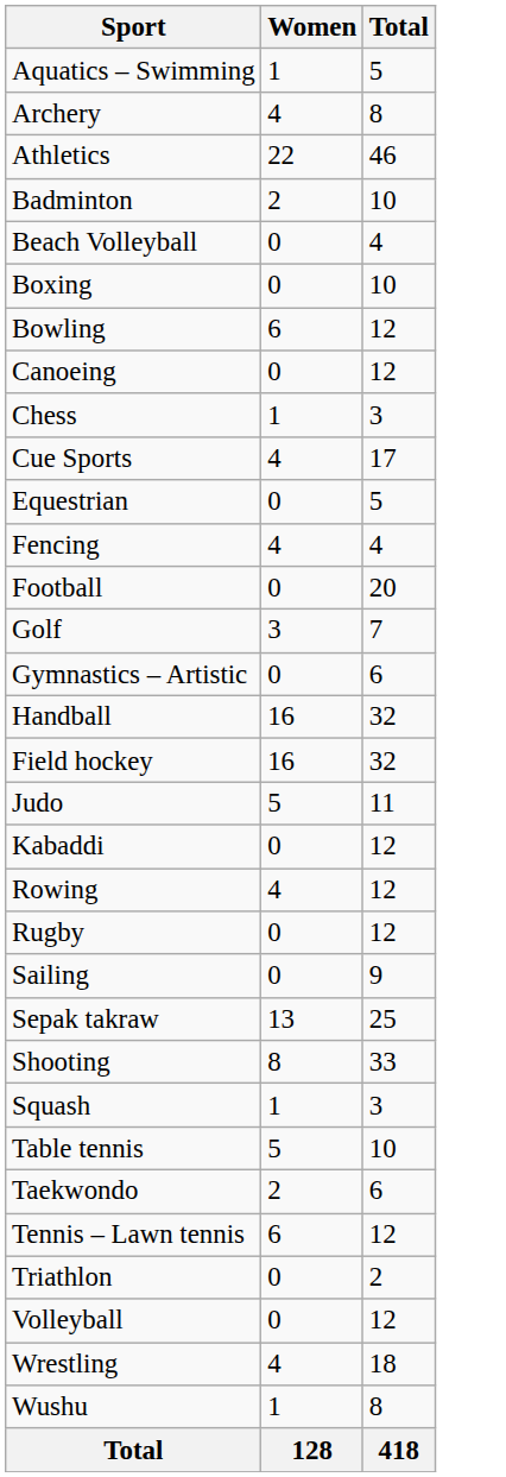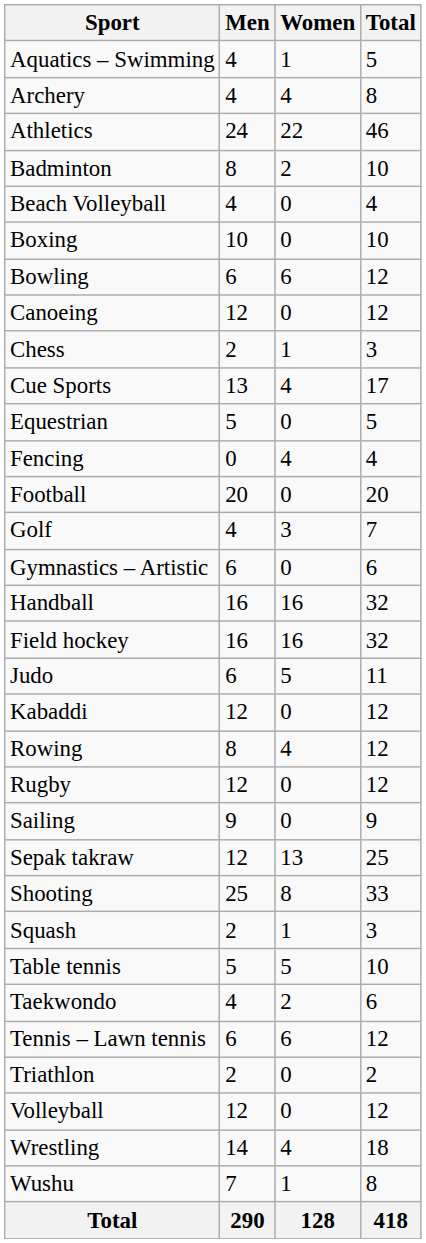 <table class="wikitable sortable">
 <tr>
 <th>Sport</th>
+<th>Men</th>
 <th>Women</th>
 <th>Total</th>
 </tr>
 <tr>
 <td>Aquatics – Swimming</td>
+<td>4</td>
 <td>1</td>
 <td>5</td>
 </tr>
 <tr>
 <td>Archery</td>
 <td>4</td>
+<td>4</td>
 <td>8</td>
 </tr>
 <tr>
 <td>Athletics</td>
+<td>24</td>
 <td>22</td>
 <td>46</td>
 </tr>
 <tr>
 <td>Badminton</td>
+<td>8</td>
 <td>2</td>
 <td>10</td>
 </tr>
 <tr>
 <td>Beach Volleyball</td>
+<td>4</td>
 <td>0</td>
 <td>4</td>
 </tr>
 <tr>
 <td>Boxing</td>
+<td>10</td>
 <td>0</td>
 <td>10</td>
 </tr>
 <tr>
 <td>Bowling</td>
 <td>6</td>
+<td>6</td>
 <td>12</td>
 </tr>
 <tr>
 <td>Canoeing</td>
+<td>12</td>
 <td>0</td>
 <td>12</td>
 </tr>
 <tr>
 <td>Chess</td>
+<td>2</td>
 <td>1</td>
 <td>3</td>
 </tr>
 <tr>
 <td>Cue Sports</td>
+<td>13</td>
 <td>4</td>
 <td>17</td>
 </tr>
 <tr>
 <td>Equestrian</td>
+<td>5</td>
 <td>0</td>
 <td>5</td>
 </tr>
 <tr>
 <td>Fencing</td>
+<td>0</td>
 <td>4</td>
 <td>4</td>
 </tr>
 <tr>
 <td>Football</td>
+<td>20</td>
 <td>0</td>
 <td>20</td>
 </tr>
 <tr>
 <td>Golf</td>
+<td>4</td>
 <td>3</td>
 <td>7</td>
 </tr>
 <tr>
 <td>Gymnastics – Artistic</td>
+<td>6</td>
 <td>0</td>
 <td>6</td>
 </tr>
 <tr>
 <td>Handball</td>
 <td>16</td>
+<td>16</td>
 <td>32</td>
 </tr>
 <tr>
 <td>Field hockey</td>
 <td>16</td>
+<td>16</td>
 <td>32</td>
 </tr>
 <tr>
 <td>Judo</td>
+<td>6</td>
 <td>5</td>
 <td>11</td>
 </tr>
 <tr>
 <td>Kabaddi</td>
+<td>12</td>
 <td>0</td>
 <td>12</td>
 </tr>
 <tr>
 <td>Rowing</td>
+<td>8</td>
 <td>4</td>
 <td>12</td>
 </tr>
 <tr>
 <td>Rugby</td>
+<td>12</td>
 <td>0</td>
 <td>12</td>
 </tr>
 <tr>
 <td>Sailing</td>
+<td>9</td>
 <td>0</td>
 <td>9</td>
 </tr>
 <tr>
 <td>Sepak takraw</td>
+<td>12</td>
 <td>13</td>
 <td>25</td>
 </tr>
 <tr>
 <td>Shooting</td>
+<td>25</td>
 <td>8</td>
 <td>33</td>
 </tr>
 <tr>
 <td>Squash</td>
+<td>2</td>
 <td>1</td>
 <td>3</td>
 </tr>
 <tr>
 <td>Table tennis</td>
 <td>5</td>
+<td>5</td>
 <td>10</td>
 </tr>
 <tr>
 <td>Taekwondo</td>
+<td>4</td>
 <td>2</td>
 <td>6</td>
 </tr>
 <tr>
 <td>Tennis – Lawn tennis</td>
 <td>6</td>
+<td>6</td>
 <td>12</td>
 </tr>
 <tr>
 <td>Triathlon</td>
+<td>2</td>
 <td>0</td>
 <td>2</td>
 </tr>
 <tr>
 <td>Volleyball</td>
+<td>12</td>
 <td>0</td>
 <td>12</td>
 </tr>
 <tr>
 <td>Wrestling</td>
+<td>14</td>
 <td>4</td>
 <td>18</td>
 </tr>
 <tr>
 <td>Wushu</td>
+<td>7</td>
 <td>1</td>
 <td>8</td>
 </tr>
 <tr>
 <th>Total</th>
+<th>290</th>
 <th>128</th>
 <th>418</th>
 </tr>
 </table>
